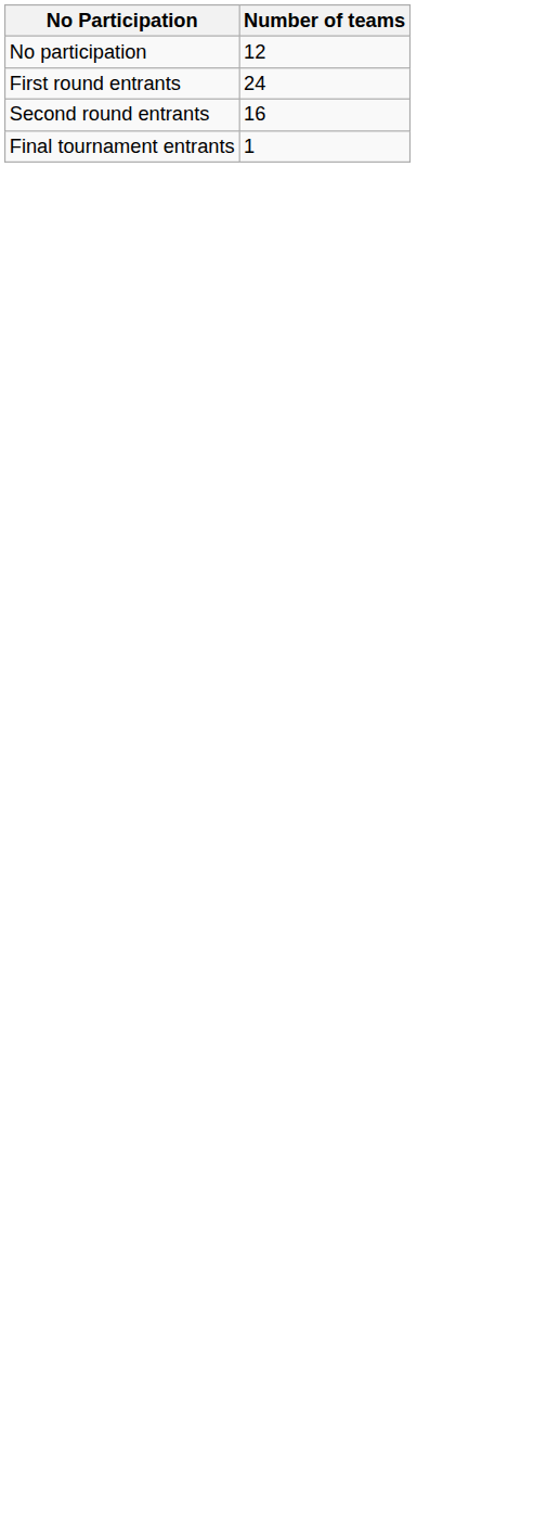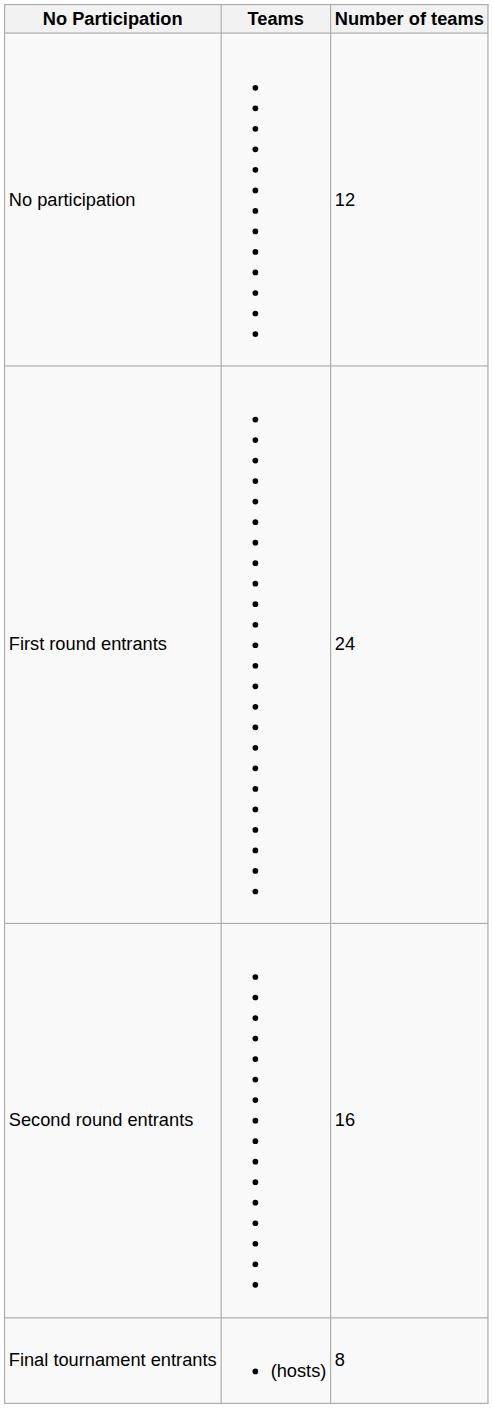 <table class="wikitable">
 <tr>
 <th>No Participation</th>
+<th>Teams</th>
 <th>Number of teams</th>
 </tr>
 <tr>
 <td>No participation</td>
+<td><br><ul><li></li><li></li><li></li><li></li><li></li><li></li><li></li><li></li><li></li><li></li><li></li><li></li><li></li></ul></td>
 <td>12</td>
 </tr>
 <tr>
 <td>First round entrants</td>
+<td><br><ul><li></li><li></li><li></li><li></li><li></li><li></li><li></li><li></li><li></li><li></li><li></li><li></li><li></li><li></li><li></li><li></li><li></li><li></li><li></li><li></li><li></li><li></li><li></li><li></li></ul></td>
 <td>24</td>
 </tr>
 <tr>
 <td>Second round entrants</td>
+<td><br><ul><li></li><li></li><li></li><li></li><li></li><li></li><li></li><li></li><li></li><li></li><li></li><li></li><li></li><li></li><li></li><li></li></ul></td>
 <td>16</td>
 </tr>
 <tr>
 <td>Final tournament entrants</td>
-<td>1</td>
+<td><br><ul><li> (hosts)</li></ul></td>
+<td>8</td>
 </tr>
 </table>
